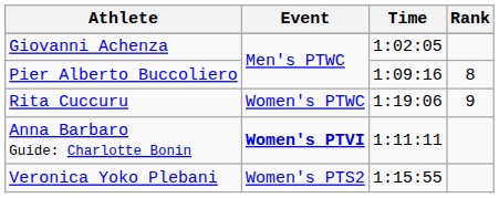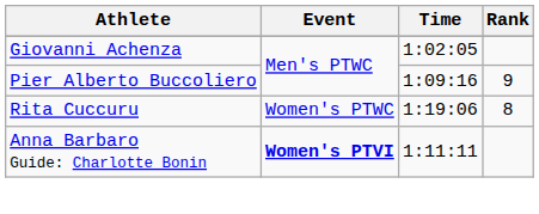 <table class=wikitable style="font-size:90%;text-align:center">
 <tr>
 <th>Athlete</th>
 <th>Event</th>
 <th>Time</th>
 <th>Rank</th>
 </tr>
 <tr style="font-size:95%">
 </tr>
 <tr>
 <td align=left><a href='#'>Giovanni Achenza</a></td>
 <td align=left rowspan=2><a href='#'>Men's PTWC</a></td>
 <td>1:02:05</td>
 <td></td>
 </tr>
 <tr>
 <td align=left><a href='#'>Pier Alberto Buccoliero</a></td>
 <td>1:09:16</td>
-<td>8</td>
+<td>9</td>
 </tr>
 <tr>
 <td align=left><a href='#'>Rita Cuccuru</a></td>
 <td align=left><a href='#'>Women's PTWC</a></td>
 <td>1:19:06</td>
-<td>9</td>
+<td>8</td>
 </tr>
 <tr>
 <td align=left><a href='#'>Anna Barbaro</a><br><small>Guide: <a href='#'>Charlotte Bonin</a></small></td>
 <td><strong><a href='#'>Women's PTVI</a></strong></td>
 <td>1:11:11</td>
 <td></td>
 </tr>
-<tr>
-<td align=left><a href='#'>Veronica Yoko Plebani</a></td>
-<td><a href='#'>Women's PTS2</a></td>
-<td>1:15:55</td>
-<td></td>
-</tr>
 </table>
